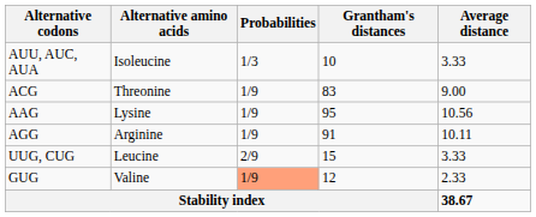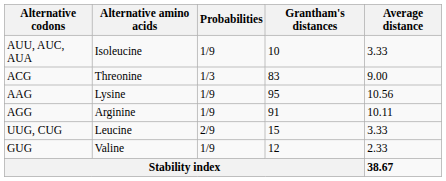 <table class="wikitable">
 <tr>
 <th>Alternative codons</th>
 <th>Alternative amino acids</th>
 <th>Probabilities</th>
 <th>Grantham's distances</th>
 <th>Average distance</th>
 </tr>
 <tr>
 <td>AUU, AUC, AUA</td>
 <td>Isoleucine</td>
-<td>1/3</td>
+<td>1/9</td>
 <td>10</td>
 <td>3.33</td>
 </tr>
 <tr>
 <td>ACG</td>
 <td>Threonine</td>
-<td>1/9</td>
+<td>1/3</td>
 <td>83</td>
 <td>9.00</td>
 </tr>
 <tr>
 <td>AAG</td>
 <td>Lysine</td>
 <td>1/9</td>
 <td>95</td>
 <td>10.56</td>
 </tr>
 <tr>
 <td>AGG</td>
 <td>Arginine</td>
 <td>1/9</td>
 <td>91</td>
 <td>10.11</td>
 </tr>
 <tr>
 <td>UUG, CUG</td>
 <td>Leucine</td>
 <td>2/9</td>
 <td>15</td>
 <td>3.33</td>
 </tr>
 <tr>
 <td>GUG</td>
 <td>Valine</td>
-<td style="background: lightsalmon;">1/9</td>
+<td>1/9</td>
 <td>12</td>
 <td>2.33</td>
 </tr>
 <tr>
 <th colspan="4">Stability index</th>
 <td><strong>38.67</strong></td>
 </tr>
 </table>
